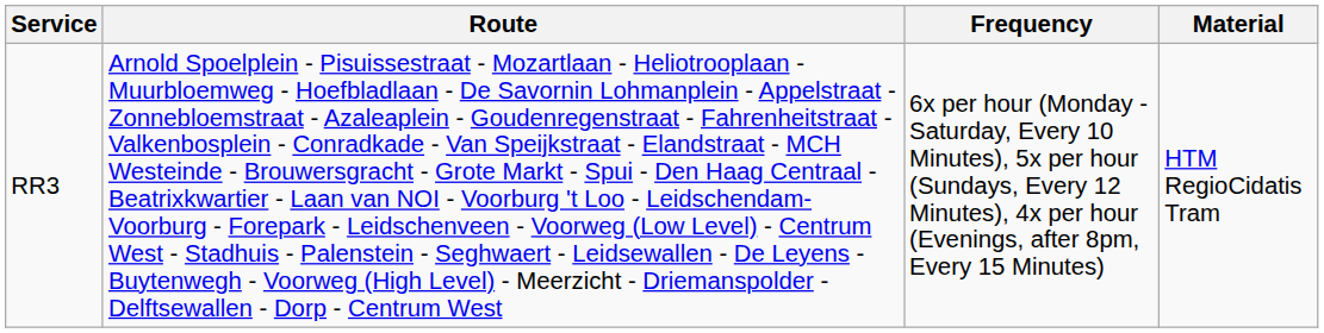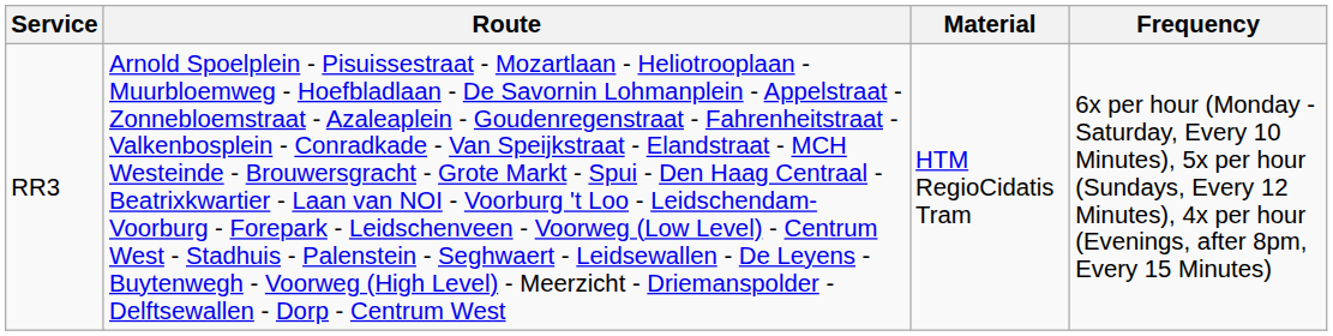 <table class="wikitable vatop">
 <tr>
 <th>Service</th>
 <th>Route</th>
+<th>Material</th>
 <th>Frequency</th>
-<th>Material</th>
 </tr>
 <tr>
 <td>RR3</td>
 <td><a href='#'>Arnold Spoelplein</a> - <a href='#'>Pisuissestraat</a> - <a href='#'>Mozartlaan</a> - <a href='#'>Heliotrooplaan</a> - <a href='#'>Muurbloemweg</a> - <a href='#'>Hoefbladlaan</a> - <a href='#'>De Savornin Lohmanplein</a> - <a href='#'>Appelstraat</a> - <a href='#'>Zonnebloemstraat</a> - <a href='#'>Azaleaplein</a> - <a href='#'>Goudenregenstraat</a> - <a href='#'>Fahrenheitstraat</a> - <a href='#'>Valkenbosplein</a> - <a href='#'>Conradkade</a> - <a href='#'>Van Speijkstraat</a> - <a href='#'>Elandstraat</a> - <a href='#'>MCH Westeinde</a> - <a href='#'>Brouwersgracht</a> - <a href='#'>Grote Markt</a> - <a href='#'>Spui</a> - <a href='#'>Den Haag Centraal</a> - <a href='#'>Beatrixkwartier</a> - <a href='#'>Laan van NOI</a> - <a href='#'>Voorburg 't Loo</a> - <a href='#'>Leidschendam-Voorburg</a> - <a href='#'>Forepark</a> - <a href='#'>Leidschenveen</a> - <a href='#'>Voorweg (Low Level)</a> - <a href='#'>Centrum West</a> - <a href='#'>Stadhuis</a> - <a href='#'>Palenstein</a> - <a href='#'>Seghwaert</a> - <a href='#'>Leidsewallen</a> - <a href='#'>De Leyens</a> - <a href='#'>Buytenwegh</a> - <a href='#'>Voorweg (High Level)</a> - Meerzicht - <a href='#'>Driemanspolder</a> - <a href='#'>Delftsewallen</a> - <a href='#'>Dorp</a> - <a href='#'>Centrum West</a></td>
+<td><a href='#'>HTM</a> RegioCidatis Tram</td>
 <td>6x per hour (Monday - Saturday, Every 10 Minutes), 5x per hour (Sundays, Every 12 Minutes), 4x per hour (Evenings, after 8pm, Every 15 Minutes)</td>
-<td><a href='#'>HTM</a> RegioCidatis Tram</td>
 </tr>
 </table>
